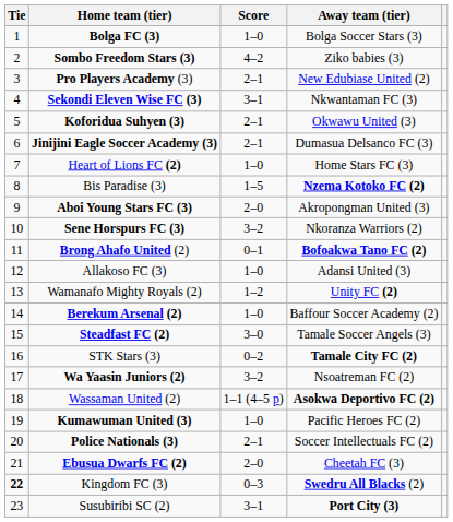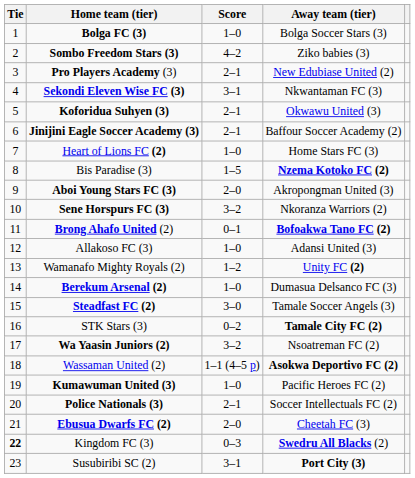 <table class="wikitable" style="text-align:center; font-size:85%">
 <tr>
 <th>Tie</th>
 <th>Home team (tier)</th>
 <th>Score</th>
 <th>Away team (tier)</th>
 <th></th>
 </tr>
 <tr>
 <td>1</td>
 <td><strong>Bolga FC (3)</strong></td>
 <td>1–0</td>
 <td>Bolga Soccer Stars (3)</td>
 <td></td>
 </tr>
 <tr>
 <td>2</td>
 <td><strong>Sombo Freedom Stars (3)</strong></td>
 <td>4–2</td>
 <td>Ziko babies (3)</td>
 <td></td>
 </tr>
 <tr>
 <td>3</td>
 <td><strong>Pro Players Academy</strong> (3)</td>
 <td>2–1</td>
 <td><a href='#'>New Edubiase United</a> (2)</td>
 <td></td>
 </tr>
 <tr>
 <td>4</td>
 <td><strong><a href='#'>Sekondi Eleven Wise FC</a> (3)</strong></td>
 <td>3–1</td>
 <td>Nkwantaman FC (3)</td>
 <td></td>
 </tr>
 <tr>
 <td>5</td>
 <td><strong>Koforidua Suhyen (3)</strong></td>
 <td>2–1</td>
 <td><a href='#'>Okwawu United</a> (3)</td>
 <td></td>
 </tr>
 <tr>
 <td>6</td>
 <td><strong>Jinijini Eagle Soccer Academy (3)</strong></td>
 <td>2–1</td>
-<td>Dumasua Delsanco FC (3)</td>
+<td>Baffour Soccer Academy (2)</td>
 <td></td>
 </tr>
 <tr>
 <td>7</td>
 <td><strong><a href='#'></strong>Heart of Lions FC<strong></a> (2)</strong></td>
 <td>1–0</td>
 <td>Home Stars FC (3)</td>
 <td></td>
 </tr>
 <tr>
 <td>8</td>
 <td>Bis Paradise (3)</td>
 <td>1–5</td>
 <td><strong><a href='#'>Nzema Kotoko FC</a> (2)</strong></td>
 <td></td>
 </tr>
 <tr>
 <td>9</td>
 <td><strong>Aboi Young Stars FC (3)</strong></td>
 <td>2–0</td>
 <td>Akropongman United (3)</td>
 <td></td>
 </tr>
 <tr>
 <td>10</td>
 <td><strong>Sene Horspurs FC (3)</strong></td>
 <td>3–2</td>
 <td>Nkoranza Warriors (2)</td>
 <td></td>
 </tr>
 <tr>
 <td>11</td>
 <td><a href='#'><strong>Brong Ahafo United</strong></a> (2)</td>
 <td>0–1</td>
 <td><strong><a href='#'>Bofoakwa Tano FC</a> (2)</strong></td>
 <td></td>
 </tr>
 <tr>
 <td>12</td>
 <td>Allakoso FC (3)</td>
 <td>1–0</td>
 <td>Adansi United (3)</td>
 <td></td>
 </tr>
 <tr>
 <td>13</td>
 <td>Wamanafo Mighty Royals (2)</td>
 <td>1–2</td>
 <td><strong><a href='#'></strong>Unity FC<strong></a> (2)</strong></td>
 <td></td>
 </tr>
 <tr>
 <td>14</td>
 <td><strong><a href='#'>Berekum Arsenal</a> (2)</strong></td>
 <td>1–0</td>
-<td>Baffour Soccer Academy (2)</td>
+<td>Dumasua Delsanco FC (3)</td>
 <td></td>
 </tr>
 <tr>
 <td>15</td>
 <td><strong><a href='#'>Steadfast FC</a> (2)</strong></td>
 <td>3–0</td>
 <td>Tamale Soccer Angels (3)</td>
 <td></td>
 </tr>
 <tr>
 <td>16</td>
 <td>STK Stars (3)</td>
 <td>0–2</td>
 <td><strong>Tamale City FC (2)</strong></td>
 <td></td>
 </tr>
 <tr>
 <td>17</td>
 <td><strong>Wa Yaasin Juniors (2)</strong></td>
 <td>3–2</td>
 <td>Nsoatreman FC (2)</td>
 <td></td>
 </tr>
 <tr>
 <td>18</td>
 <td><a href='#'>Wassaman United</a> (2)</td>
 <td>1–1 (4–5 <a href='#'>p</a>)</td>
 <td><strong>Asokwa Deportivo FC (2)</strong></td>
 <td></td>
 </tr>
 <tr>
 <td>19</td>
 <td><strong>Kumawuman United (3)</strong></td>
 <td>1–0</td>
 <td>Pacific Heroes FC (2)</td>
 <td></td>
 </tr>
 <tr>
 <td>20</td>
 <td><strong>Police Nationals (3)</strong></td>
 <td>2–1</td>
 <td>Soccer Intellectuals FC (2)</td>
 <td></td>
 </tr>
 <tr>
 <td>21</td>
 <td><strong><a href='#'>Ebusua Dwarfs FC</a> (2)</strong></td>
 <td>2–0</td>
 <td><a href='#'>Cheetah FC</a> (3)</td>
 <td></td>
 </tr>
 <tr>
 <td><strong>22</strong></td>
 <td>Kingdom FC (3)</td>
 <td>0–3</td>
 <td><a href='#'><strong>Swedru All Blacks</strong></a> (2)</td>
 <td></td>
 </tr>
 <tr>
 <td>23</td>
 <td>Susubiribi SC (2)</td>
 <td>3–1</td>
 <td><strong>Port City (3)</strong></td>
 <td></td>
 </tr>
 </table>
